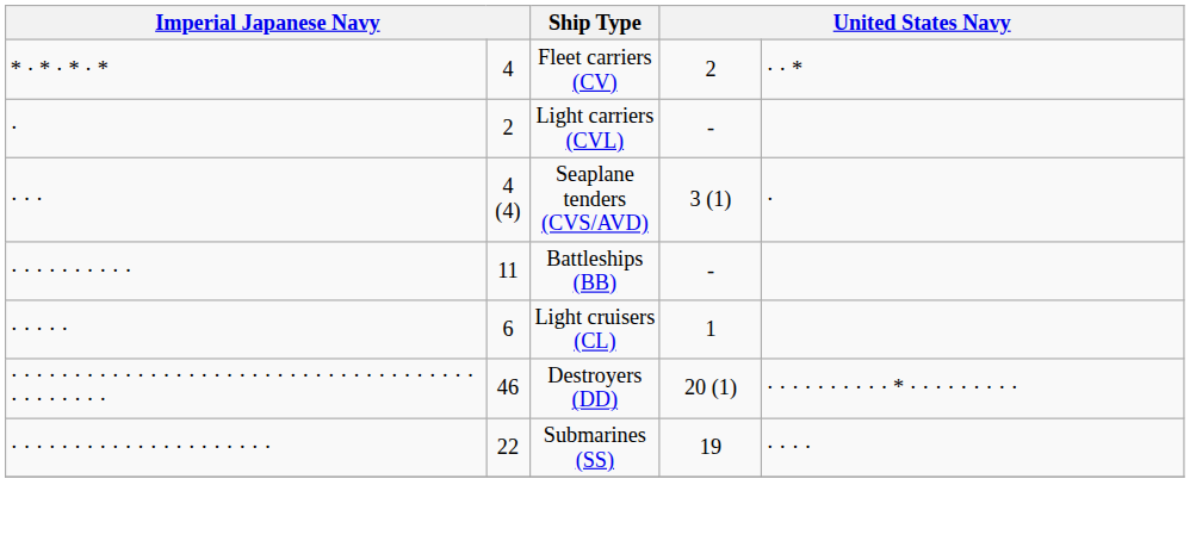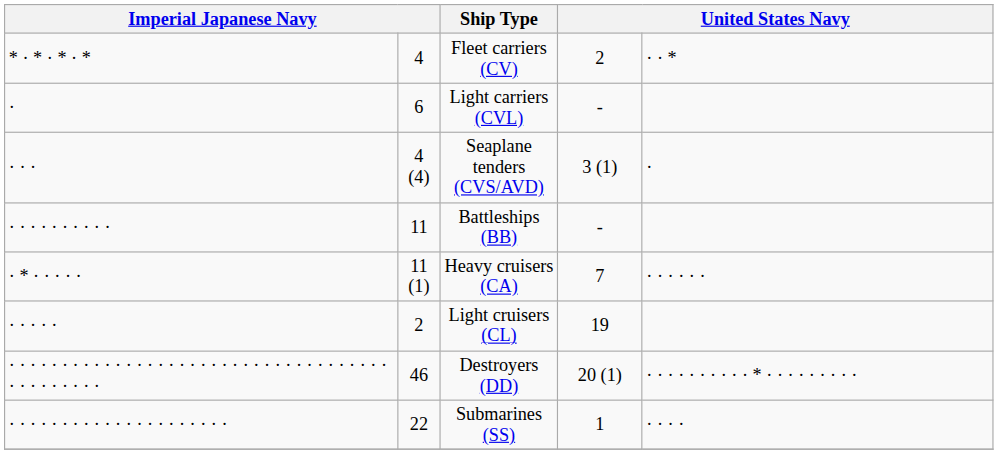 <table class="wikitable">
 <tr>
 <th scope="col" colspan = 2 width=45%><a href='#'>Imperial Japanese Navy</a></th>
 <th>Ship Type</th>
 <th scope="col" colspan = 2 width=45%><a href='#'>United States Navy</a></th>
 </tr>
 <tr>
 <td> * ·  * ·  * ·  *</td>
 <td style="text-align: center">4</td>
 <td style="text-align: center">Fleet carriers<br><a href='#'>(CV)</a></td>
 <td style="text-align: center">2</td>
 <td> ·  ·   *</td>
 </tr>
 <tr>
 <td> · </td>
-<td style="text-align: center">2</td>
+<td style="text-align: center">6</td>
 <td style="text-align: center">Light carriers<br><a href='#'>(CVL)</a></td>
 <td style="text-align: center">-</td>
 <td></td>
 </tr>
 <tr>
 <td>  ·  ·  · </td>
 <td style="text-align: center">4 (4)</td>
 <td style="text-align: center">Seaplane tenders<br><a href='#'>(CVS/AVD)</a></td>
 <td style="text-align: center">3 (1)</td>
 <td> · </td>
 </tr>
 <tr>
 <td> ·  ·  ·  ·  ·  ·  ·  ·  ·  · </td>
 <td style="text-align: center">11</td>
 <td style="text-align: center">Battleships<br><a href='#'>(BB)</a></td>
 <td style="text-align: center">-</td>
 <td></td>
 </tr>
 <tr>
+<td> ·  * ·  ·   ·  ·  · </td>
+<td style="text-align: center">11 (1)</td>
+<td style="text-align: center">Heavy cruisers<br><a href='#'>(CA)</a></td>
+<td style="text-align: center">7</td>
+<td> ·  ·  ·  ·  ·  · </td>
+</tr>
+<tr>
 <td> ·  ·  ·  ·  · </td>
-<td style="text-align: center">6</td>
+<td style="text-align: center">2</td>
 <td style="text-align: center">Light cruisers<br><a href='#'>(CL)</a></td>
-<td style="text-align: center">1</td>
+<td style="text-align: center">19</td>
 <td></td>
 </tr>
 <tr>
 <td> ·  ·  ·  ·  ·  ·  ·  ·  ·  ·  ·  ·  ·  ·  ·  ·  ·  ·  ·  ·  ·  ·  ·  ·  ·  ·  ·  ·  ·  ·  ·  ·  ·  ·  ·  ·  ·  ·  ·  ·  ·  ·  ·  ·  · </td>
 <td style="text-align: center">46</td>
 <td style="text-align: center">Destroyers<br><a href='#'>(DD)</a></td>
 <td style="text-align: center">20 (1)</td>
 <td> ·  ·  ·  ·  ·  ·  ·  ·  ·  ·  * ·  ·  ·  ·  ·  ·  ·  ·  · </td>
 </tr>
 <tr>
 <td> ·  ·  ·  ·  ·  ·  ·  ·  ·  ·  ·  ·  ·  ·  ·  ·  ·  ·  ·  ·  · </td>
 <td style="text-align: center">22</td>
 <td style="text-align: center">Submarines<br><a href='#'>(SS)</a></td>
-<td style="text-align: center">19</td>
+<td style="text-align: center">1</td>
 <td> ·  ·  ·  · </td>
 </tr>
 <tr>
 </tr>
 </table>
